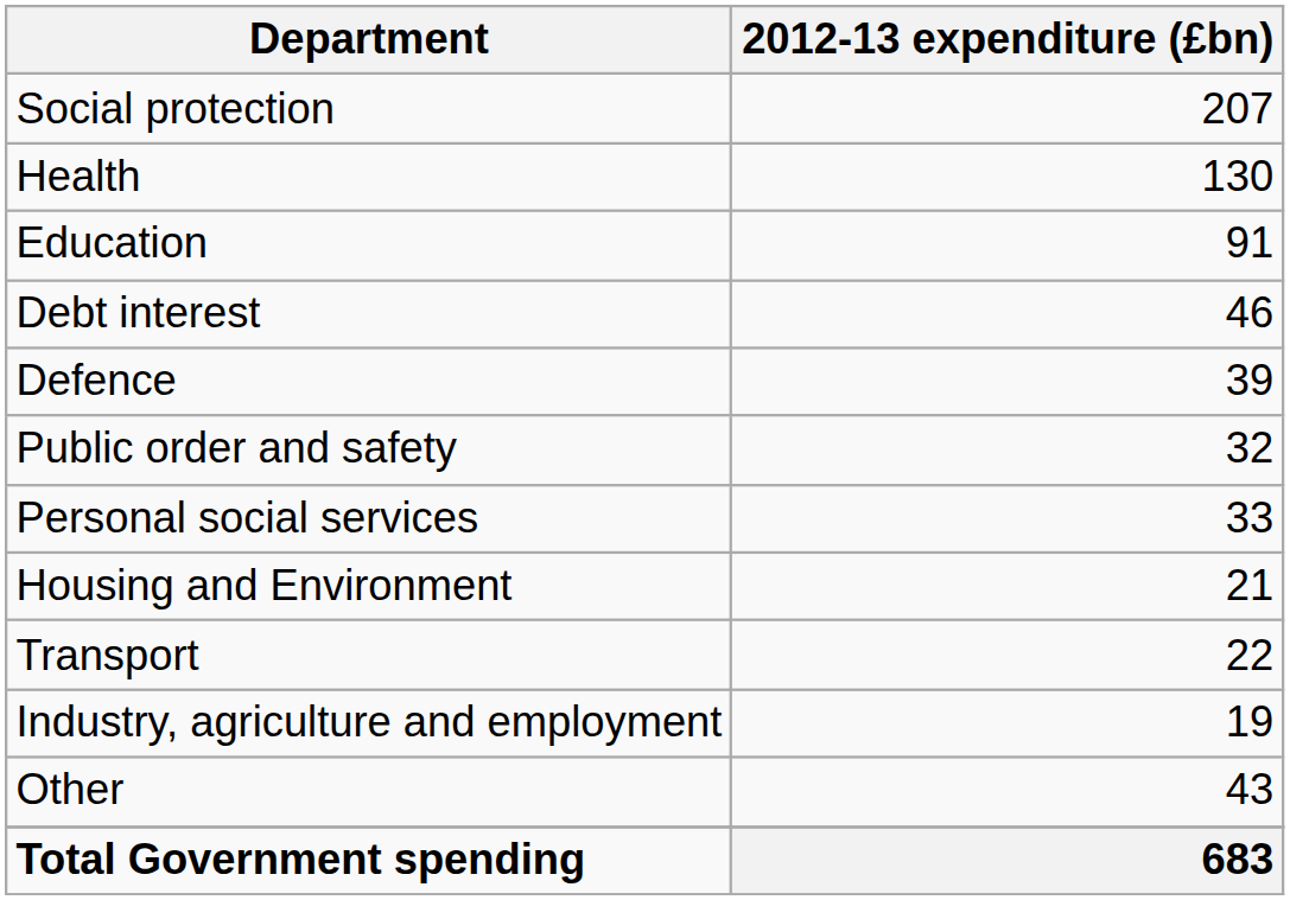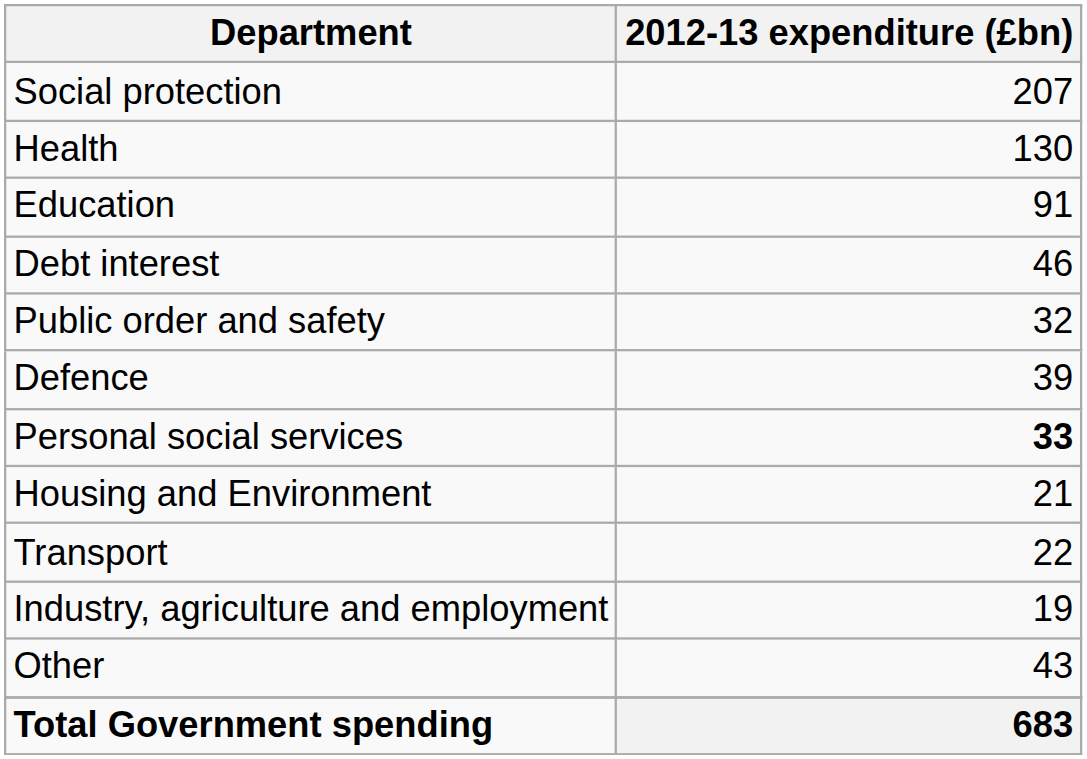 <table class="wikitable sortable">
 <tr>
 <th>Department</th>
 <th style="text-align: right">2012-13 expenditure (£bn)</th>
 </tr>
 <tr>
 <td>Social protection</td>
 <td style="text-align: right">207</td>
 </tr>
 <tr>
 <td>Health</td>
 <td style="text-align: right">130</td>
 </tr>
 <tr>
 <td>Education</td>
 <td style="text-align: right">91</td>
 </tr>
 <tr>
 <td>Debt interest</td>
 <td style="text-align: right">46</td>
 </tr>
 <tr>
+<td>Public order and safety</td>
+<td style="text-align: right">32</td>
+</tr>
+<tr>
 <td>Defence</td>
 <td style="text-align: right">39</td>
 </tr>
 <tr>
-<td>Public order and safety</td>
-<td style="text-align: right">32</td>
-</tr>
-<tr>
 <td>Personal social services</td>
-<td style="text-align: right">33</td>
+<td style="text-align: right"><strong>33</strong></td>
 </tr>
 <tr>
 <td>Housing and Environment</td>
 <td style="text-align: right">21</td>
 </tr>
 <tr>
 <td>Transport</td>
 <td style="text-align: right">22</td>
 </tr>
 <tr>
 <td>Industry, agriculture and employment</td>
 <td style="text-align: right">19</td>
 </tr>
 <tr>
 <td>Other</td>
 <td style="text-align: right">43</td>
 </tr>
 <tr>
 </tr>
 <tr class="sortbottom">
 <td style="text-align: left"><strong>Total Government spending</strong></td>
 <th style="text-align: right">683</th>
 </tr>
 </table>
